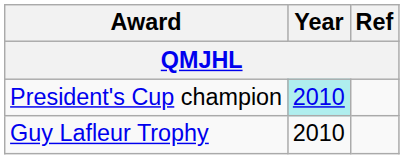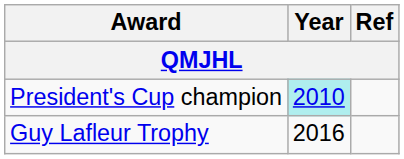 <table class="wikitable">
 <tr>
 <th>Award</th>
 <th>Year</th>
 <th>Ref</th>
 </tr>
 <tr>
 <th colspan="3"><a href='#'>QMJHL</a></th>
 </tr>
 <tr>
 <td><a href='#'>President's Cup</a> champion</td>
 <td style="background: paleturquoise;"><a href='#'>2010</a></td>
 <td></td>
 </tr>
 <tr>
 <td><a href='#'>Guy Lafleur Trophy</a></td>
-<td>2010</td>
+<td>2016</td>
 <td></td>
 </tr>
 </table>
